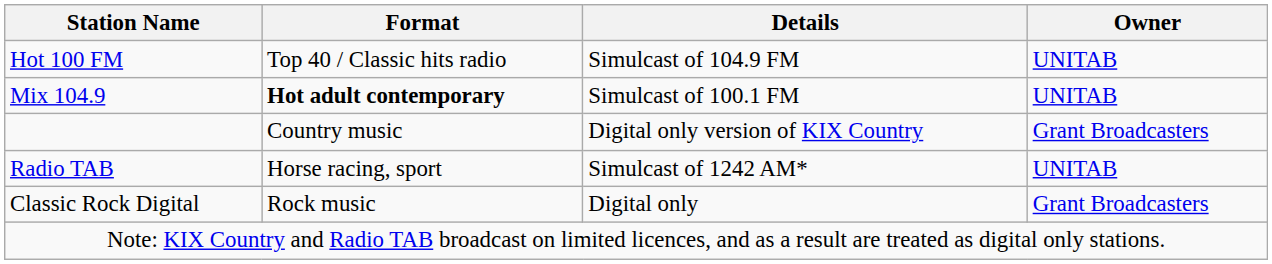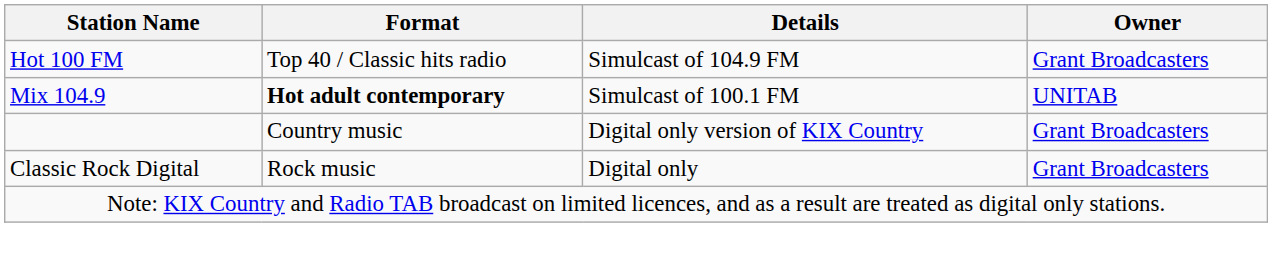 <table class="wikitable" width="100%">
 <tr>
 <th>Station Name</th>
 <th>Format</th>
 <th>Details</th>
 <th>Owner</th>
 </tr>
 <tr>
 <td><a href='#'>Hot 100 FM</a></td>
 <td>Top 40 / Classic hits radio</td>
 <td>Simulcast of 104.9 FM</td>
-<td><a href='#'>UNITAB</a></td>
+<td><a href='#'>Grant Broadcasters</a></td>
 </tr>
 <tr>
 <td><a href='#'>Mix 104.9</a></td>
 <td><strong>Hot adult contemporary</strong></td>
 <td>Simulcast of 100.1 FM</td>
 <td><a href='#'>UNITAB</a></td>
 </tr>
 <tr>
 <td></td>
 <td>Country music</td>
 <td>Digital only version of <a href='#'>KIX Country</a></td>
 <td><a href='#'>Grant Broadcasters</a></td>
 </tr>
 <tr>
-<td><a href='#'>Radio TAB</a></td>
-<td>Horse racing, sport</td>
-<td>Simulcast of 1242 AM*</td>
-<td><a href='#'>UNITAB</a></td>
-</tr>
-<tr>
 <td>Classic Rock Digital</td>
 <td>Rock music</td>
 <td>Digital only</td>
 <td><a href='#'>Grant Broadcasters</a></td>
 </tr>
 <tr>
 <td colspan="4" align="center">Note: <a href='#'>KIX Country</a> and <a href='#'>Radio TAB</a> broadcast on limited licences, and as a result are treated as digital only stations.</td>
 </tr>
 </table>
